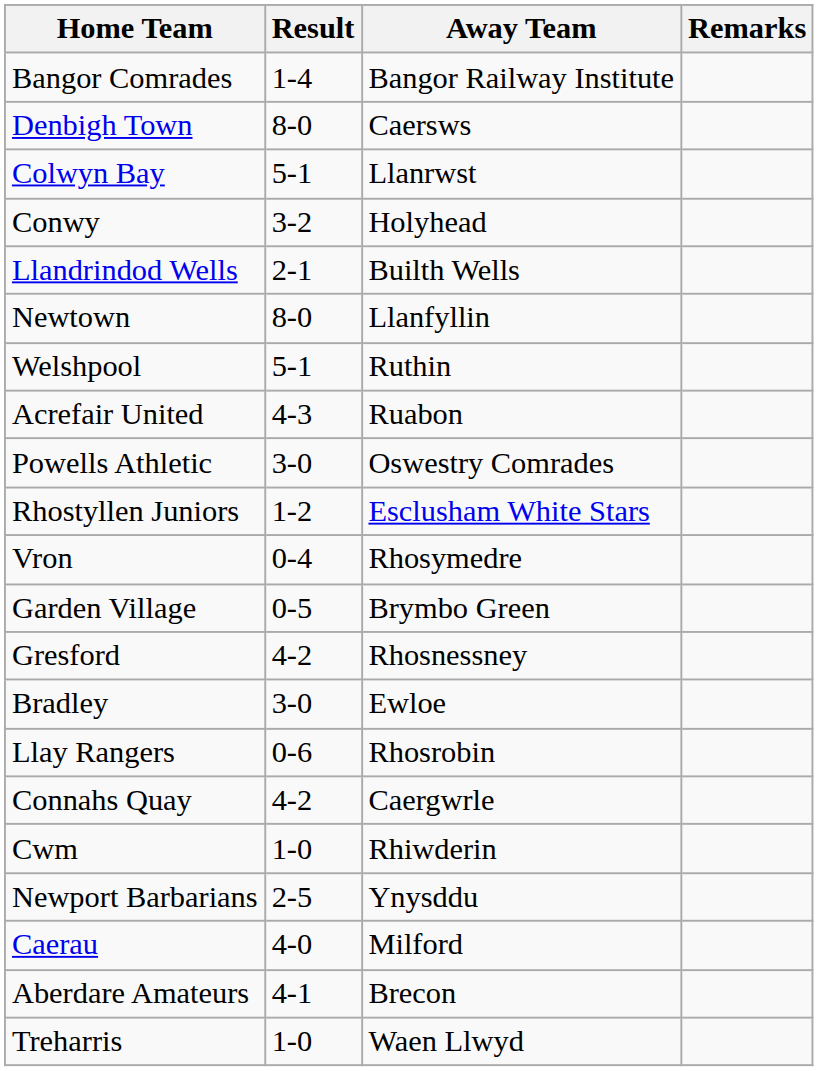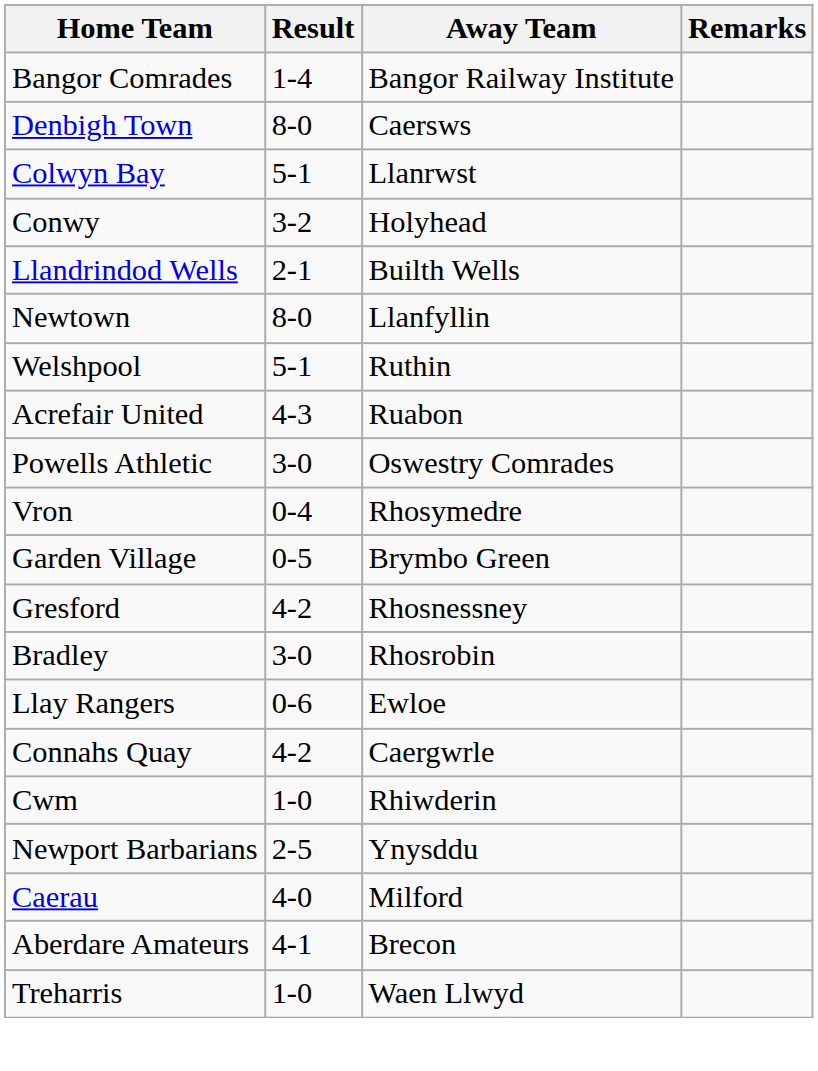 <table class="wikitable">
 <tr>
 <th>Home Team</th>
 <th>Result</th>
 <th>Away Team</th>
 <th>Remarks</th>
 </tr>
 <tr>
 <td>Bangor Comrades</td>
 <td>1-4</td>
 <td>Bangor Railway Institute</td>
 <td></td>
 </tr>
 <tr>
 <td><a href='#'>Denbigh Town</a></td>
 <td>8-0</td>
 <td>Caersws</td>
 <td></td>
 </tr>
 <tr>
 <td><a href='#'>Colwyn Bay</a></td>
 <td>5-1</td>
 <td>Llanrwst</td>
 <td></td>
 </tr>
 <tr>
 <td>Conwy</td>
 <td>3-2</td>
 <td>Holyhead</td>
 <td></td>
 </tr>
 <tr>
 <td><a href='#'>Llandrindod Wells</a></td>
 <td>2-1</td>
 <td>Builth Wells</td>
 <td></td>
 </tr>
 <tr>
 <td>Newtown</td>
 <td>8-0</td>
 <td>Llanfyllin</td>
 <td></td>
 </tr>
 <tr>
 <td>Welshpool</td>
 <td>5-1</td>
 <td>Ruthin</td>
 <td></td>
 </tr>
 <tr>
 <td>Acrefair United</td>
 <td>4-3</td>
 <td>Ruabon</td>
 <td></td>
 </tr>
 <tr>
 <td>Powells Athletic</td>
 <td>3-0</td>
 <td> Oswestry Comrades</td>
 <td></td>
 </tr>
 <tr>
-<td>Rhostyllen Juniors</td>
-<td>1-2</td>
-<td><a href='#'>Esclusham White Stars</a></td>
-<td></td>
-</tr>
-<tr>
 <td>Vron</td>
 <td>0-4</td>
 <td>Rhosymedre</td>
 <td></td>
 </tr>
 <tr>
 <td>Garden Village</td>
 <td>0-5</td>
 <td>Brymbo Green</td>
 <td></td>
 </tr>
 <tr>
 <td>Gresford</td>
 <td>4-2</td>
 <td>Rhosnessney</td>
 <td></td>
 </tr>
 <tr>
 <td>Bradley</td>
 <td>3-0</td>
-<td>Ewloe</td>
+<td>Rhosrobin</td>
 <td></td>
 </tr>
 <tr>
 <td>Llay Rangers</td>
 <td>0-6</td>
-<td>Rhosrobin</td>
+<td>Ewloe</td>
 <td></td>
 </tr>
 <tr>
 <td>Connahs Quay</td>
 <td>4-2</td>
 <td>Caergwrle</td>
 <td></td>
 </tr>
 <tr>
 <td>Cwm</td>
 <td>1-0</td>
 <td>Rhiwderin</td>
 <td></td>
 </tr>
 <tr>
 <td>Newport Barbarians</td>
 <td>2-5</td>
 <td>Ynysddu</td>
 <td></td>
 </tr>
 <tr>
 <td><a href='#'>Caerau</a></td>
 <td>4-0</td>
 <td>Milford</td>
 <td></td>
 </tr>
 <tr>
 <td>Aberdare Amateurs</td>
 <td>4-1</td>
 <td>Brecon</td>
 <td></td>
 </tr>
 <tr>
 <td>Treharris</td>
 <td>1-0</td>
 <td>Waen Llwyd</td>
 <td></td>
 </tr>
 </table>
